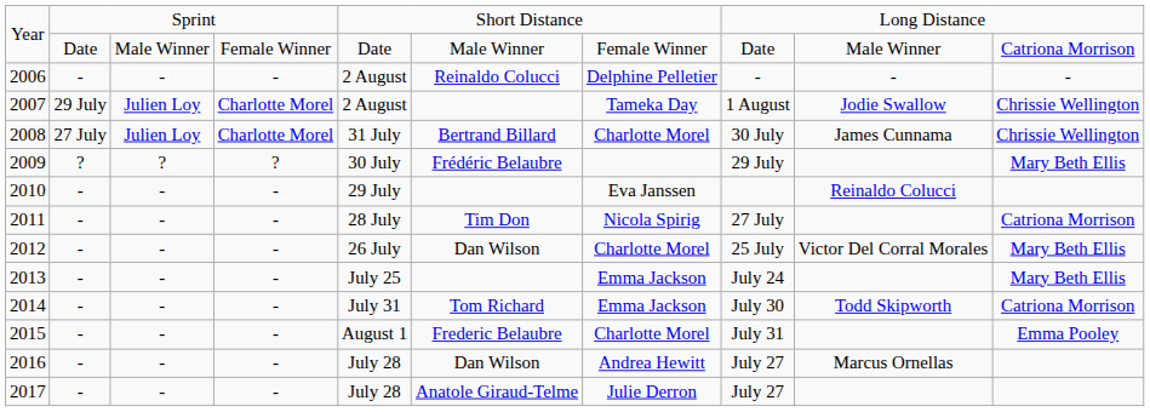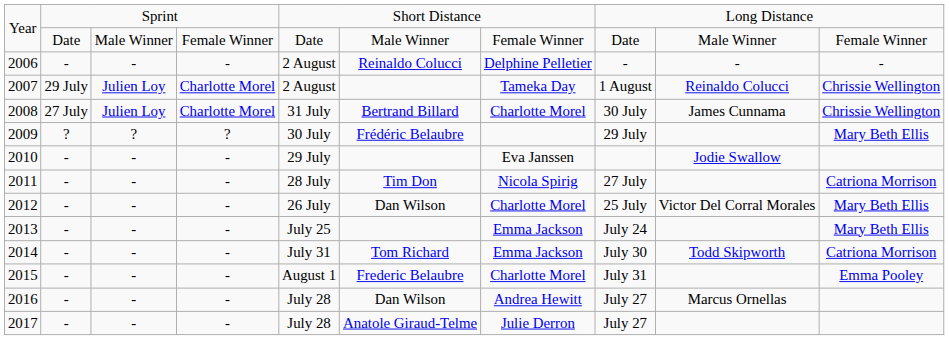 <table class="wikitable" style="text-align: center">
 <tr>
 <td rowspan="2">Year</td>
 <td colspan="3">Sprint</td>
 <td colspan="3">Short Distance</td>
 <td colspan="3">Long Distance</td>
 </tr>
 <tr>
 <td>Date</td>
 <td>Male Winner</td>
 <td>Female Winner</td>
 <td>Date</td>
 <td>Male Winner</td>
 <td>Female Winner</td>
 <td>Date</td>
 <td>Male Winner</td>
-<td><a href='#'>Catriona Morrison</a></td>
+<td>Female Winner</td>
 </tr>
 <tr>
 <td>2006</td>
 <td>-</td>
 <td>-</td>
 <td>-</td>
 <td>2 August</td>
 <td><a href='#'>Reinaldo Colucci</a></td>
 <td><a href='#'>Delphine Pelletier</a></td>
 <td>-</td>
 <td>-</td>
 <td>-</td>
 </tr>
 <tr>
 <td>2007</td>
 <td>29 July</td>
 <td><a href='#'>Julien Loy</a></td>
 <td><a href='#'>Charlotte Morel</a></td>
 <td>2 August</td>
 <td></td>
 <td><a href='#'>Tameka Day</a></td>
 <td>1 August</td>
-<td><a href='#'>Jodie Swallow</a></td>
+<td><a href='#'>Reinaldo Colucci</a></td>
 <td><a href='#'>Chrissie Wellington</a></td>
 </tr>
 <tr>
 <td>2008</td>
 <td>27 July</td>
 <td><a href='#'>Julien Loy</a></td>
 <td><a href='#'>Charlotte Morel</a></td>
 <td>31 July</td>
 <td><a href='#'>Bertrand Billard</a></td>
 <td><a href='#'>Charlotte Morel</a></td>
 <td>30 July</td>
 <td>James Cunnama</td>
 <td><a href='#'>Chrissie Wellington</a></td>
 </tr>
 <tr>
 <td>2009</td>
 <td>?</td>
 <td>?</td>
 <td>?</td>
 <td>30 July</td>
 <td><a href='#'>Frédéric Belaubre</a></td>
 <td></td>
 <td>29 July</td>
 <td></td>
 <td><a href='#'>Mary Beth Ellis</a></td>
 </tr>
 <tr>
 <td>2010</td>
 <td>-</td>
 <td>-</td>
 <td>-</td>
 <td>29 July</td>
 <td></td>
 <td>Eva Janssen</td>
 <td></td>
-<td><a href='#'>Reinaldo Colucci</a></td>
+<td><a href='#'>Jodie Swallow</a></td>
 </tr>
 <tr>
 <td>2011</td>
 <td>-</td>
 <td>-</td>
 <td>-</td>
 <td>28 July</td>
 <td><a href='#'>Tim Don</a></td>
 <td><a href='#'>Nicola Spirig</a></td>
 <td>27 July</td>
 <td></td>
 <td><a href='#'>Catriona Morrison</a></td>
 </tr>
 <tr>
 <td>2012</td>
 <td>-</td>
 <td>-</td>
 <td>-</td>
 <td>26 July</td>
 <td>Dan Wilson</td>
 <td><a href='#'>Charlotte Morel</a></td>
 <td>25 July</td>
 <td>Victor Del Corral Morales</td>
 <td><a href='#'>Mary Beth Ellis</a></td>
 </tr>
 <tr>
 <td>2013</td>
 <td>-</td>
 <td>-</td>
 <td>-</td>
 <td>July 25</td>
 <td></td>
 <td><a href='#'>Emma Jackson</a></td>
 <td>July 24</td>
 <td></td>
 <td><a href='#'>Mary Beth Ellis</a></td>
 </tr>
 <tr>
 <td>2014</td>
 <td>-</td>
 <td>-</td>
 <td>-</td>
 <td>July 31</td>
 <td><a href='#'>Tom Richard</a></td>
 <td><a href='#'>Emma Jackson</a></td>
 <td>July 30</td>
 <td><a href='#'>Todd Skipworth</a></td>
 <td><a href='#'>Catriona Morrison</a></td>
 </tr>
 <tr>
 <td>2015</td>
 <td>-</td>
 <td>-</td>
 <td>-</td>
 <td>August 1</td>
 <td><a href='#'>Frederic Belaubre</a></td>
 <td><a href='#'>Charlotte Morel</a></td>
 <td>July 31</td>
 <td></td>
 <td><a href='#'>Emma Pooley</a></td>
 </tr>
 <tr>
 <td>2016</td>
 <td>-</td>
 <td>-</td>
 <td>-</td>
 <td>July 28</td>
 <td>Dan Wilson</td>
 <td><a href='#'>Andrea Hewitt</a></td>
 <td>July 27</td>
 <td>Marcus Ornellas</td>
 <td></td>
 </tr>
 <tr>
 <td>2017</td>
 <td>-</td>
 <td>-</td>
 <td>-</td>
 <td>July 28</td>
 <td><a href='#'>Anatole Giraud-Telme</a></td>
 <td><a href='#'>Julie Derron</a></td>
 <td>July 27</td>
 <td></td>
 <td></td>
 </tr>
 </table>
